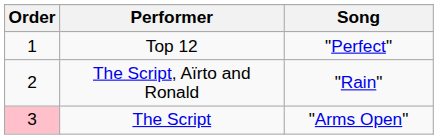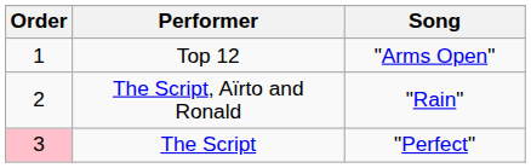 <table class="wikitable" style="text-align:center; width:45%;">
 <tr>
 </tr>
 <tr>
 <th style="width:01%;">Order</th>
 <th style="width:60%;">Performer</th>
 <th style="width:39%;">Song</th>
 </tr>
 <tr>
 <td>1</td>
 <td>Top 12</td>
-<td>"<a href='#'>Perfect</a>"</td>
+<td>"<a href='#'>Arms Open</a>"</td>
 </tr>
 <tr>
 <td>2</td>
 <td><a href='#'>The Script</a>, Aïrto and Ronald</td>
 <td>"<a href='#'>Rain</a>"</td>
 </tr>
 <tr>
 <td style="background: pink;">3</td>
 <td><a href='#'>The Script</a></td>
-<td>"<a href='#'>Arms Open</a>"</td>
+<td>"<a href='#'>Perfect</a>"</td>
 </tr>
 </table>
